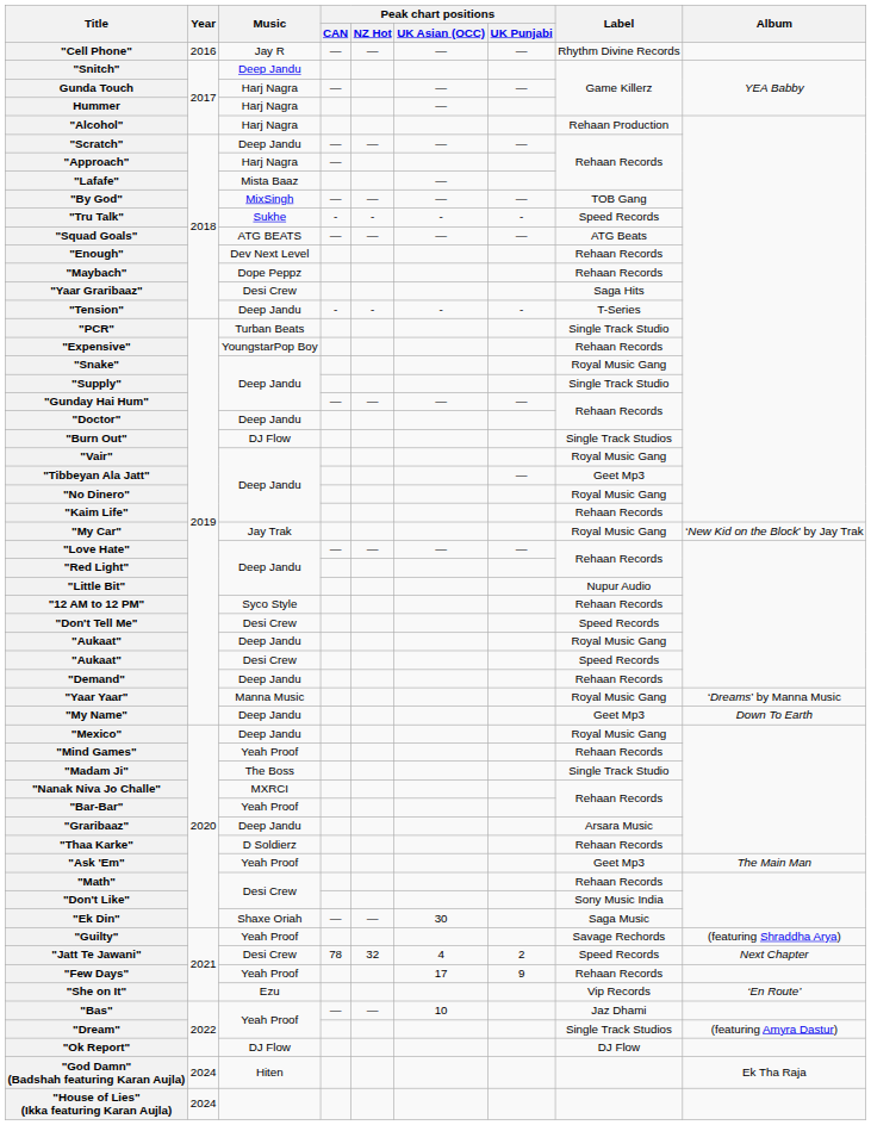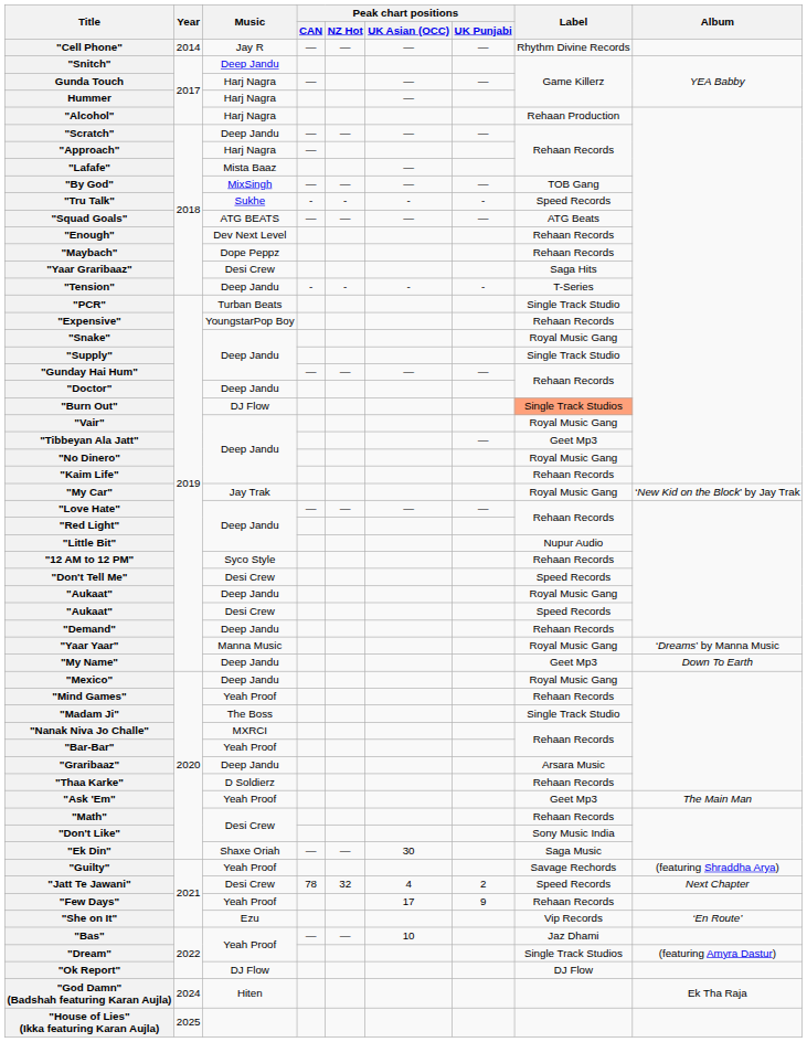 <table class="wikitable plainrowheaders" style="text-align:center;">
 <tr>
 <th rowspan="2" scope="col">Title</th>
 <th rowspan="2" scope="col">Year</th>
 <th rowspan="2" scope="col">Music</th>
 <th colspan="4">Peak chart positions</th>
 <th rowspan="2" scope="col">Label</th>
 <th rowspan="2" scope="col">Album</th>
 </tr>
 <tr>
 <th><a href='#'>CAN</a></th>
 <th><a href='#'>NZ Hot</a></th>
 <th><a href='#'>UK Asian (OCC)</a></th>
 <th><a href='#'>UK Punjabi</a></th>
 </tr>
 <tr>
 <th scope="row">"Cell Phone" </th>
-<td>2016</td>
+<td>2014</td>
 <td>Jay R </td>
 <td>—</td>
 <td>—</td>
 <td>—</td>
 <td>—</td>
 <td>Rhythm Divine Records</td>
 <td></td>
 </tr>
 <tr>
 <th scope="row">"Snitch" </th>
 <td rowspan="4">2017</td>
 <td><a href='#'>Deep Jandu</a></td>
 <td></td>
 <td></td>
 <td></td>
 <td></td>
 <td rowspan="3">Game Killerz</td>
 <td rowspan="3"><em>YEA Babby</em></td>
 </tr>
 <tr>
 <th scope="row">Gunda Touch<br></th>
 <td>Harj Nagra</td>
 <td>—</td>
 <td></td>
 <td>—</td>
 <td>—</td>
 </tr>
 <tr>
 <th scope="row">Hummer </th>
 <td>Harj Nagra </td>
 <td></td>
 <td></td>
 <td>—</td>
 <td></td>
 </tr>
 <tr>
 <th scope="row">"Alcohol" </th>
 <td>Harj Nagra</td>
 <td></td>
 <td></td>
 <td></td>
 <td></td>
 <td>Rehaan Production</td>
 <td rowspan="22"></td>
 </tr>
 <tr>
 <th scope="row">"Scratch" </th>
 <td rowspan="10">2018</td>
 <td>Deep Jandu</td>
 <td>—</td>
 <td>—</td>
 <td>—</td>
 <td>—</td>
 <td rowspan="3">Rehaan Records</td>
 </tr>
 <tr>
 <th scope="row">"Approach" </th>
 <td>Harj Nagra</td>
 <td>—</td>
 <td></td>
 <td></td>
 <td></td>
 </tr>
 <tr>
 <th scope="row">"Lafafe" </th>
 <td>Mista Baaz </td>
 <td></td>
 <td></td>
 <td>—</td>
 <td></td>
 </tr>
 <tr>
 <th scope="row">"By God"<br></th>
 <td><a href='#'>MixSingh</a></td>
 <td>—</td>
 <td>—</td>
 <td>—</td>
 <td>—</td>
 <td>TOB Gang</td>
 </tr>
 <tr>
 <th scope="row">"Tru Talk" </th>
 <td><a href='#'>Sukhe</a></td>
 <td>-</td>
 <td>-</td>
 <td>-</td>
 <td>-</td>
 <td>Speed Records</td>
 </tr>
 <tr>
 <th scope="row">"Squad Goals" </th>
 <td>ATG BEATS</td>
 <td>—</td>
 <td>—</td>
 <td>—</td>
 <td>—</td>
 <td>ATG Beats</td>
 </tr>
 <tr>
 <th scope="row">"Enough" </th>
 <td>Dev Next Level </td>
 <td></td>
 <td></td>
 <td></td>
 <td></td>
 <td>Rehaan Records</td>
 </tr>
 <tr>
 <th scope="row">"Maybach" </th>
 <td>Dope Peppz</td>
 <td></td>
 <td></td>
 <td></td>
 <td></td>
 <td>Rehaan Records</td>
 </tr>
 <tr>
 <th scope="row">"Yaar Graribaaz" </th>
 <td>Desi Crew </td>
 <td></td>
 <td></td>
 <td></td>
 <td></td>
 <td>Saga Hits</td>
 </tr>
 <tr>
 <th scope="row">"Tension" </th>
 <td>Deep Jandu</td>
 <td>-</td>
 <td>-</td>
 <td>-</td>
 <td>-</td>
 <td>T-Series</td>
 </tr>
 <tr>
 <th scope="row">"PCR"</th>
 <td rowspan="22">2019</td>
 <td>Turban Beats </td>
 <td></td>
 <td></td>
 <td></td>
 <td></td>
 <td>Single Track Studio</td>
 </tr>
 <tr>
 <th scope="row">"Expensive" </th>
 <td>YoungstarPop Boy</td>
 <td></td>
 <td></td>
 <td></td>
 <td></td>
 <td>Rehaan Records</td>
 </tr>
 <tr>
 <th scope="row">"Snake"</th>
 <td rowspan="3">Deep Jandu</td>
 <td></td>
 <td></td>
 <td></td>
 <td></td>
 <td>Royal Music Gang</td>
 </tr>
 <tr>
 <th scope="row">"Supply" </th>
 <td></td>
 <td></td>
 <td></td>
 <td></td>
 <td>Single Track Studio</td>
 </tr>
 <tr>
 <th scope="row">"Gunday Hai Hum" </th>
 <td>—</td>
 <td>—</td>
 <td>—</td>
 <td>—</td>
 <td rowspan="2">Rehaan Records</td>
 </tr>
 <tr>
 <th scope="row">"Doctor" </th>
 <td>Deep Jandu </td>
 <td></td>
 <td></td>
 <td></td>
 <td></td>
 </tr>
 <tr>
 <th scope="row">"Burn Out" </th>
 <td>DJ Flow</td>
 <td></td>
 <td></td>
 <td></td>
 <td></td>
-<td>Single Track Studios</td>
+<td style="background: lightsalmon;">Single Track Studios</td>
 </tr>
 <tr>
 <th scope="row">"Vair" </th>
 <td rowspan="4">Deep Jandu</td>
 <td></td>
 <td></td>
 <td></td>
 <td></td>
 <td>Royal Music Gang</td>
 </tr>
 <tr>
 <th scope="row">"Tibbeyan Ala Jatt" </th>
 <td></td>
 <td></td>
 <td></td>
 <td>—</td>
 <td>Geet Mp3</td>
 </tr>
 <tr>
 <th scope="row">"No Dinero" </th>
 <td></td>
 <td></td>
 <td></td>
 <td></td>
 <td>Royal Music Gang</td>
 </tr>
 <tr>
 <th scope="row">"Kaim Life" </th>
 <td></td>
 <td></td>
 <td></td>
 <td></td>
 <td>Rehaan Records</td>
 </tr>
 <tr>
 <th scope="row">"My Car" </th>
 <td>Jay Trak</td>
 <td></td>
 <td></td>
 <td></td>
 <td></td>
 <td>Royal Music Gang</td>
 <td>‘<em>New Kid on the Block</em>’ by Jay Trak</td>
 </tr>
 <tr>
 <th scope="row">"Love Hate" </th>
 <td rowspan="3">Deep Jandu</td>
 <td>—</td>
 <td>—</td>
 <td>—</td>
 <td>—</td>
 <td rowspan="2">Rehaan Records</td>
 <td rowspan="8"></td>
 </tr>
 <tr>
 <th scope="row">"Red Light" </th>
 <td></td>
 <td></td>
 <td></td>
 <td></td>
 </tr>
 <tr>
 <th scope="row">"Little Bit" </th>
 <td></td>
 <td></td>
 <td></td>
 <td></td>
 <td>Nupur Audio</td>
 </tr>
 <tr>
 <th scope="row">"12 AM to 12 PM" </th>
 <td>Syco Style </td>
 <td></td>
 <td></td>
 <td></td>
 <td></td>
 <td>Rehaan Records</td>
 </tr>
 <tr>
 <th scope="row">"Don't Tell Me" </th>
 <td>Desi Crew</td>
 <td></td>
 <td></td>
 <td></td>
 <td></td>
 <td>Speed Records</td>
 </tr>
 <tr>
 <th scope="row">"Aukaat" </th>
 <td>Deep Jandu</td>
 <td></td>
 <td></td>
 <td></td>
 <td></td>
 <td>Royal Music Gang</td>
 </tr>
 <tr>
 <th scope="row">"Aukaat" </th>
 <td>Desi Crew</td>
 <td></td>
 <td></td>
 <td></td>
 <td></td>
 <td>Speed Records</td>
 </tr>
 <tr>
 <th scope="row">"Demand" </th>
 <td>Deep Jandu</td>
 <td></td>
 <td></td>
 <td></td>
 <td></td>
 <td>Rehaan Records</td>
 </tr>
 <tr>
 <th scope="row">"Yaar Yaar" </th>
 <td>Manna Music</td>
 <td></td>
 <td></td>
 <td></td>
 <td></td>
 <td>Royal Music Gang</td>
 <td>‘<em>Dreams</em>’ by Manna Music</td>
 </tr>
 <tr>
 <th scope="row">"My Name" </th>
 <td>Deep Jandu</td>
 <td></td>
 <td></td>
 <td></td>
 <td></td>
 <td>Geet Mp3</td>
 <td><em>Down To Earth</em></td>
 </tr>
 <tr>
 <th scope="row">"Mexico" </th>
 <td rowspan="11">2020</td>
 <td>Deep Jandu</td>
 <td></td>
 <td></td>
 <td></td>
 <td></td>
 <td>Royal Music Gang</td>
 <td rowspan="7"></td>
 </tr>
 <tr>
 <th scope="row">"Mind Games" </th>
 <td>Yeah Proof</td>
 <td></td>
 <td></td>
 <td></td>
 <td></td>
 <td>Rehaan Records</td>
 </tr>
 <tr>
 <th scope="row">"Madam Ji" </th>
 <td>The Boss</td>
 <td></td>
 <td></td>
 <td></td>
 <td></td>
 <td>Single Track Studio</td>
 </tr>
 <tr>
 <th scope="row">"Nanak Niva Jo Challe" </th>
 <td>MXRCI </td>
 <td></td>
 <td></td>
 <td></td>
 <td></td>
 <td rowspan="2">Rehaan Records</td>
 </tr>
 <tr>
 <th scope="row">"Bar-Bar" </th>
 <td>Yeah Proof</td>
 <td></td>
 <td></td>
 <td></td>
 <td></td>
 </tr>
 <tr>
 <th scope="row">"Graribaaz" </th>
 <td>Deep Jandu</td>
 <td></td>
 <td></td>
 <td></td>
 <td></td>
 <td>Arsara Music</td>
 </tr>
 <tr>
 <th scope="row">"Thaa Karke" </th>
 <td>D Soldierz </td>
 <td></td>
 <td></td>
 <td></td>
 <td></td>
 <td>Rehaan Records</td>
 </tr>
 <tr>
 <th scope="row">"Ask 'Em" </th>
 <td>Yeah Proof</td>
 <td></td>
 <td></td>
 <td></td>
 <td></td>
 <td>Geet Mp3</td>
 <td><em>The Main Man</em></td>
 </tr>
 <tr>
 <th scope="row">"Math" </th>
 <td rowspan="2">Desi Crew</td>
 <td></td>
 <td></td>
 <td></td>
 <td></td>
 <td>Rehaan Records</td>
 <td rowspan="3"></td>
 </tr>
 <tr>
 <th scope="row">"Don't Like" </th>
 <td></td>
 <td></td>
 <td></td>
 <td></td>
 <td>Sony Music India</td>
 </tr>
 <tr>
 <th scope="row">"Ek Din" </th>
 <td>Shaxe Oriah </td>
 <td>—</td>
 <td>—</td>
 <td>30</td>
 <td></td>
 <td>Saga Music</td>
 </tr>
 <tr>
 <th scope="row">"Guilty" </th>
 <td rowspan="4">2021</td>
 <td>Yeah Proof</td>
 <td></td>
 <td></td>
 <td></td>
 <td></td>
 <td>Savage Rechords</td>
 <td>(featuring <a href='#'>Shraddha Arya</a>)</td>
 </tr>
 <tr>
 <th scope="row">"Jatt Te Jawani" </th>
 <td>Desi Crew </td>
 <td>78</td>
 <td>32</td>
 <td>4</td>
 <td>2</td>
 <td>Speed Records</td>
 <td><em>Next Chapter</em></td>
 </tr>
 <tr>
 <th scope="row">"Few Days" </th>
 <td>Yeah Proof</td>
 <td></td>
 <td></td>
 <td>17</td>
 <td>9</td>
 <td>Rehaan Records</td>
 <td></td>
 </tr>
 <tr>
 <th scope="row">"She on It" </th>
 <td>Ezu </td>
 <td></td>
 <td></td>
 <td></td>
 <td></td>
 <td>Vip Records</td>
 <td><em>‘En Route’</em></td>
 </tr>
 <tr>
 <th scope="row">"Bas" </th>
 <td rowspan="3">2022</td>
 <td rowspan="2">Yeah Proof</td>
 <td>—</td>
 <td>—</td>
 <td>10</td>
 <td></td>
 <td>Jaz Dhami</td>
 <td></td>
 </tr>
 <tr>
 <th scope="row">"Dream" </th>
 <td></td>
 <td></td>
 <td></td>
 <td></td>
 <td>Single Track Studios</td>
 <td>(featuring <a href='#'>Amyra Dastur</a>)</td>
 </tr>
 <tr>
 <th scope="row">"Ok Report" </th>
 <td>DJ Flow</td>
 <td></td>
 <td></td>
 <td></td>
 <td></td>
 <td>DJ Flow</td>
 <td></td>
 </tr>
 <tr>
 <th scope="row">"God Damn"<br><span>(Badshah featuring Karan Aujla)</span></th>
 <td>2024</td>
 <td>Hiten</td>
 <td></td>
 <td></td>
 <td></td>
 <td></td>
 <td></td>
 <td>Ek Tha Raja</td>
 </tr>
 <tr>
 <th scope="row">"House of Lies"<br><span>(Ikka featuring Karan Aujla)</span></th>
-<td>2024</td>
+<td>2025</td>
 <td></td>
 <td></td>
 <td></td>
 <td></td>
 <td></td>
 <td></td>
 <td></td>
 </tr>
 </table>
